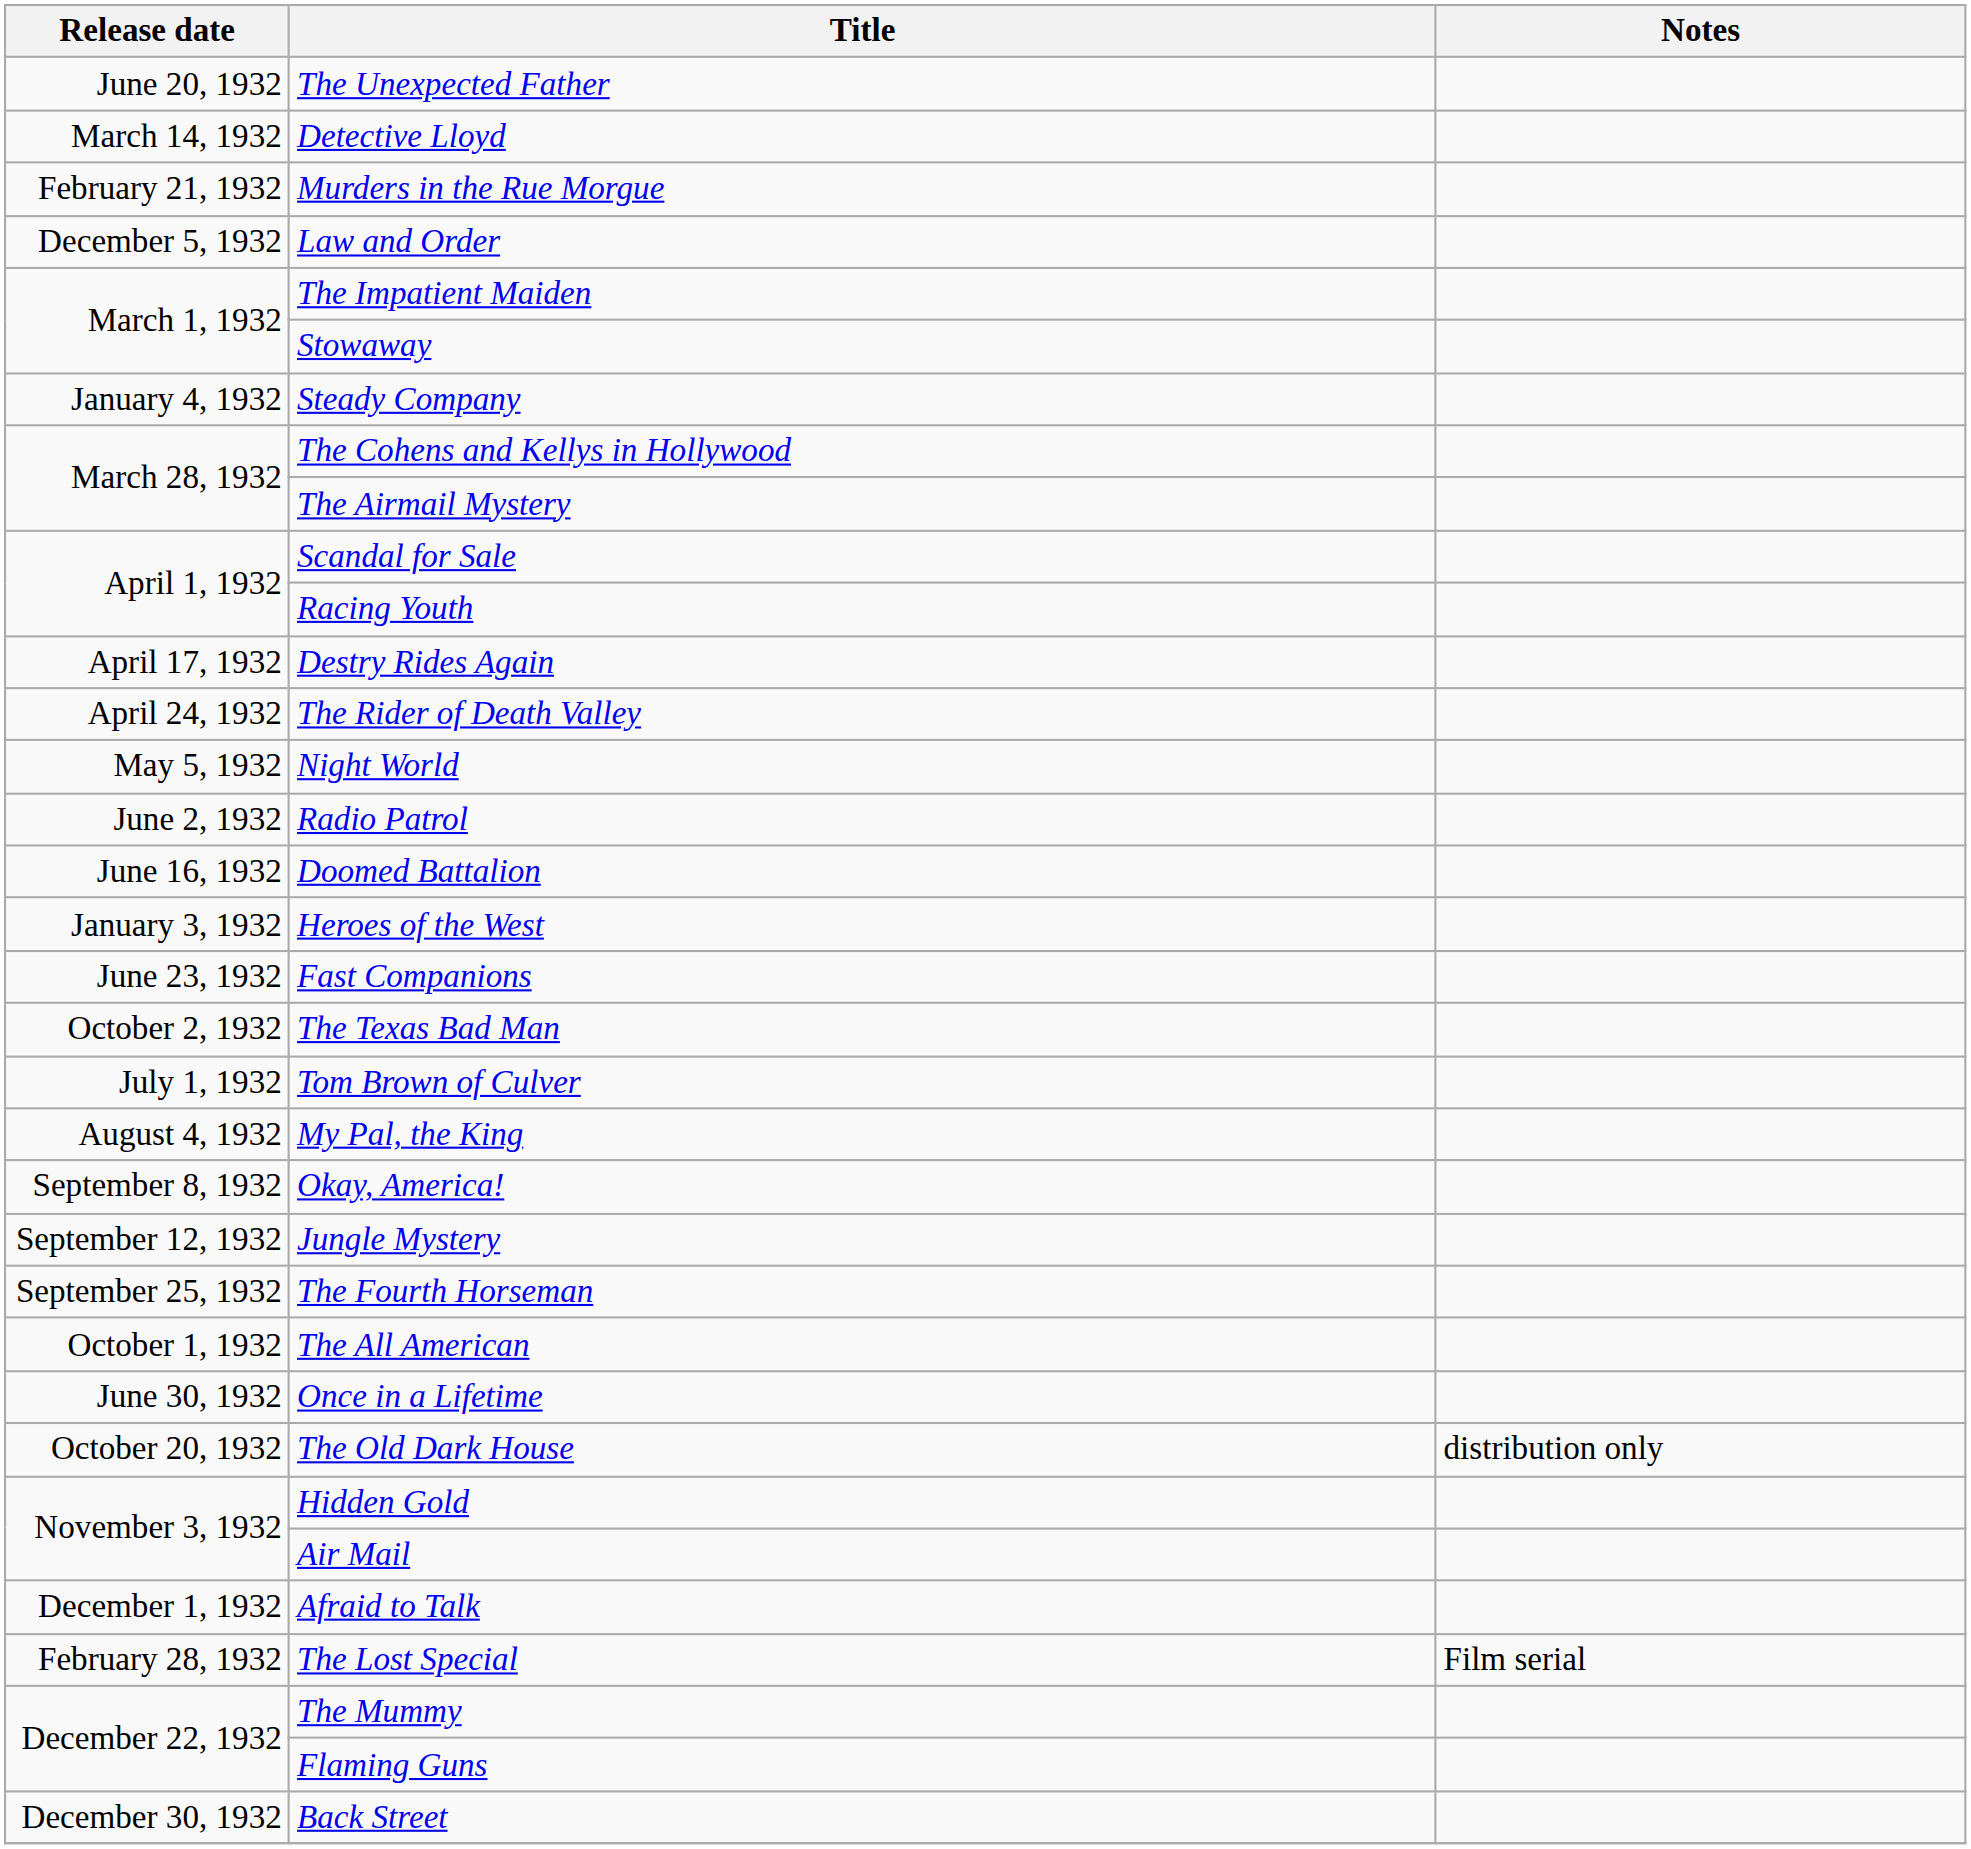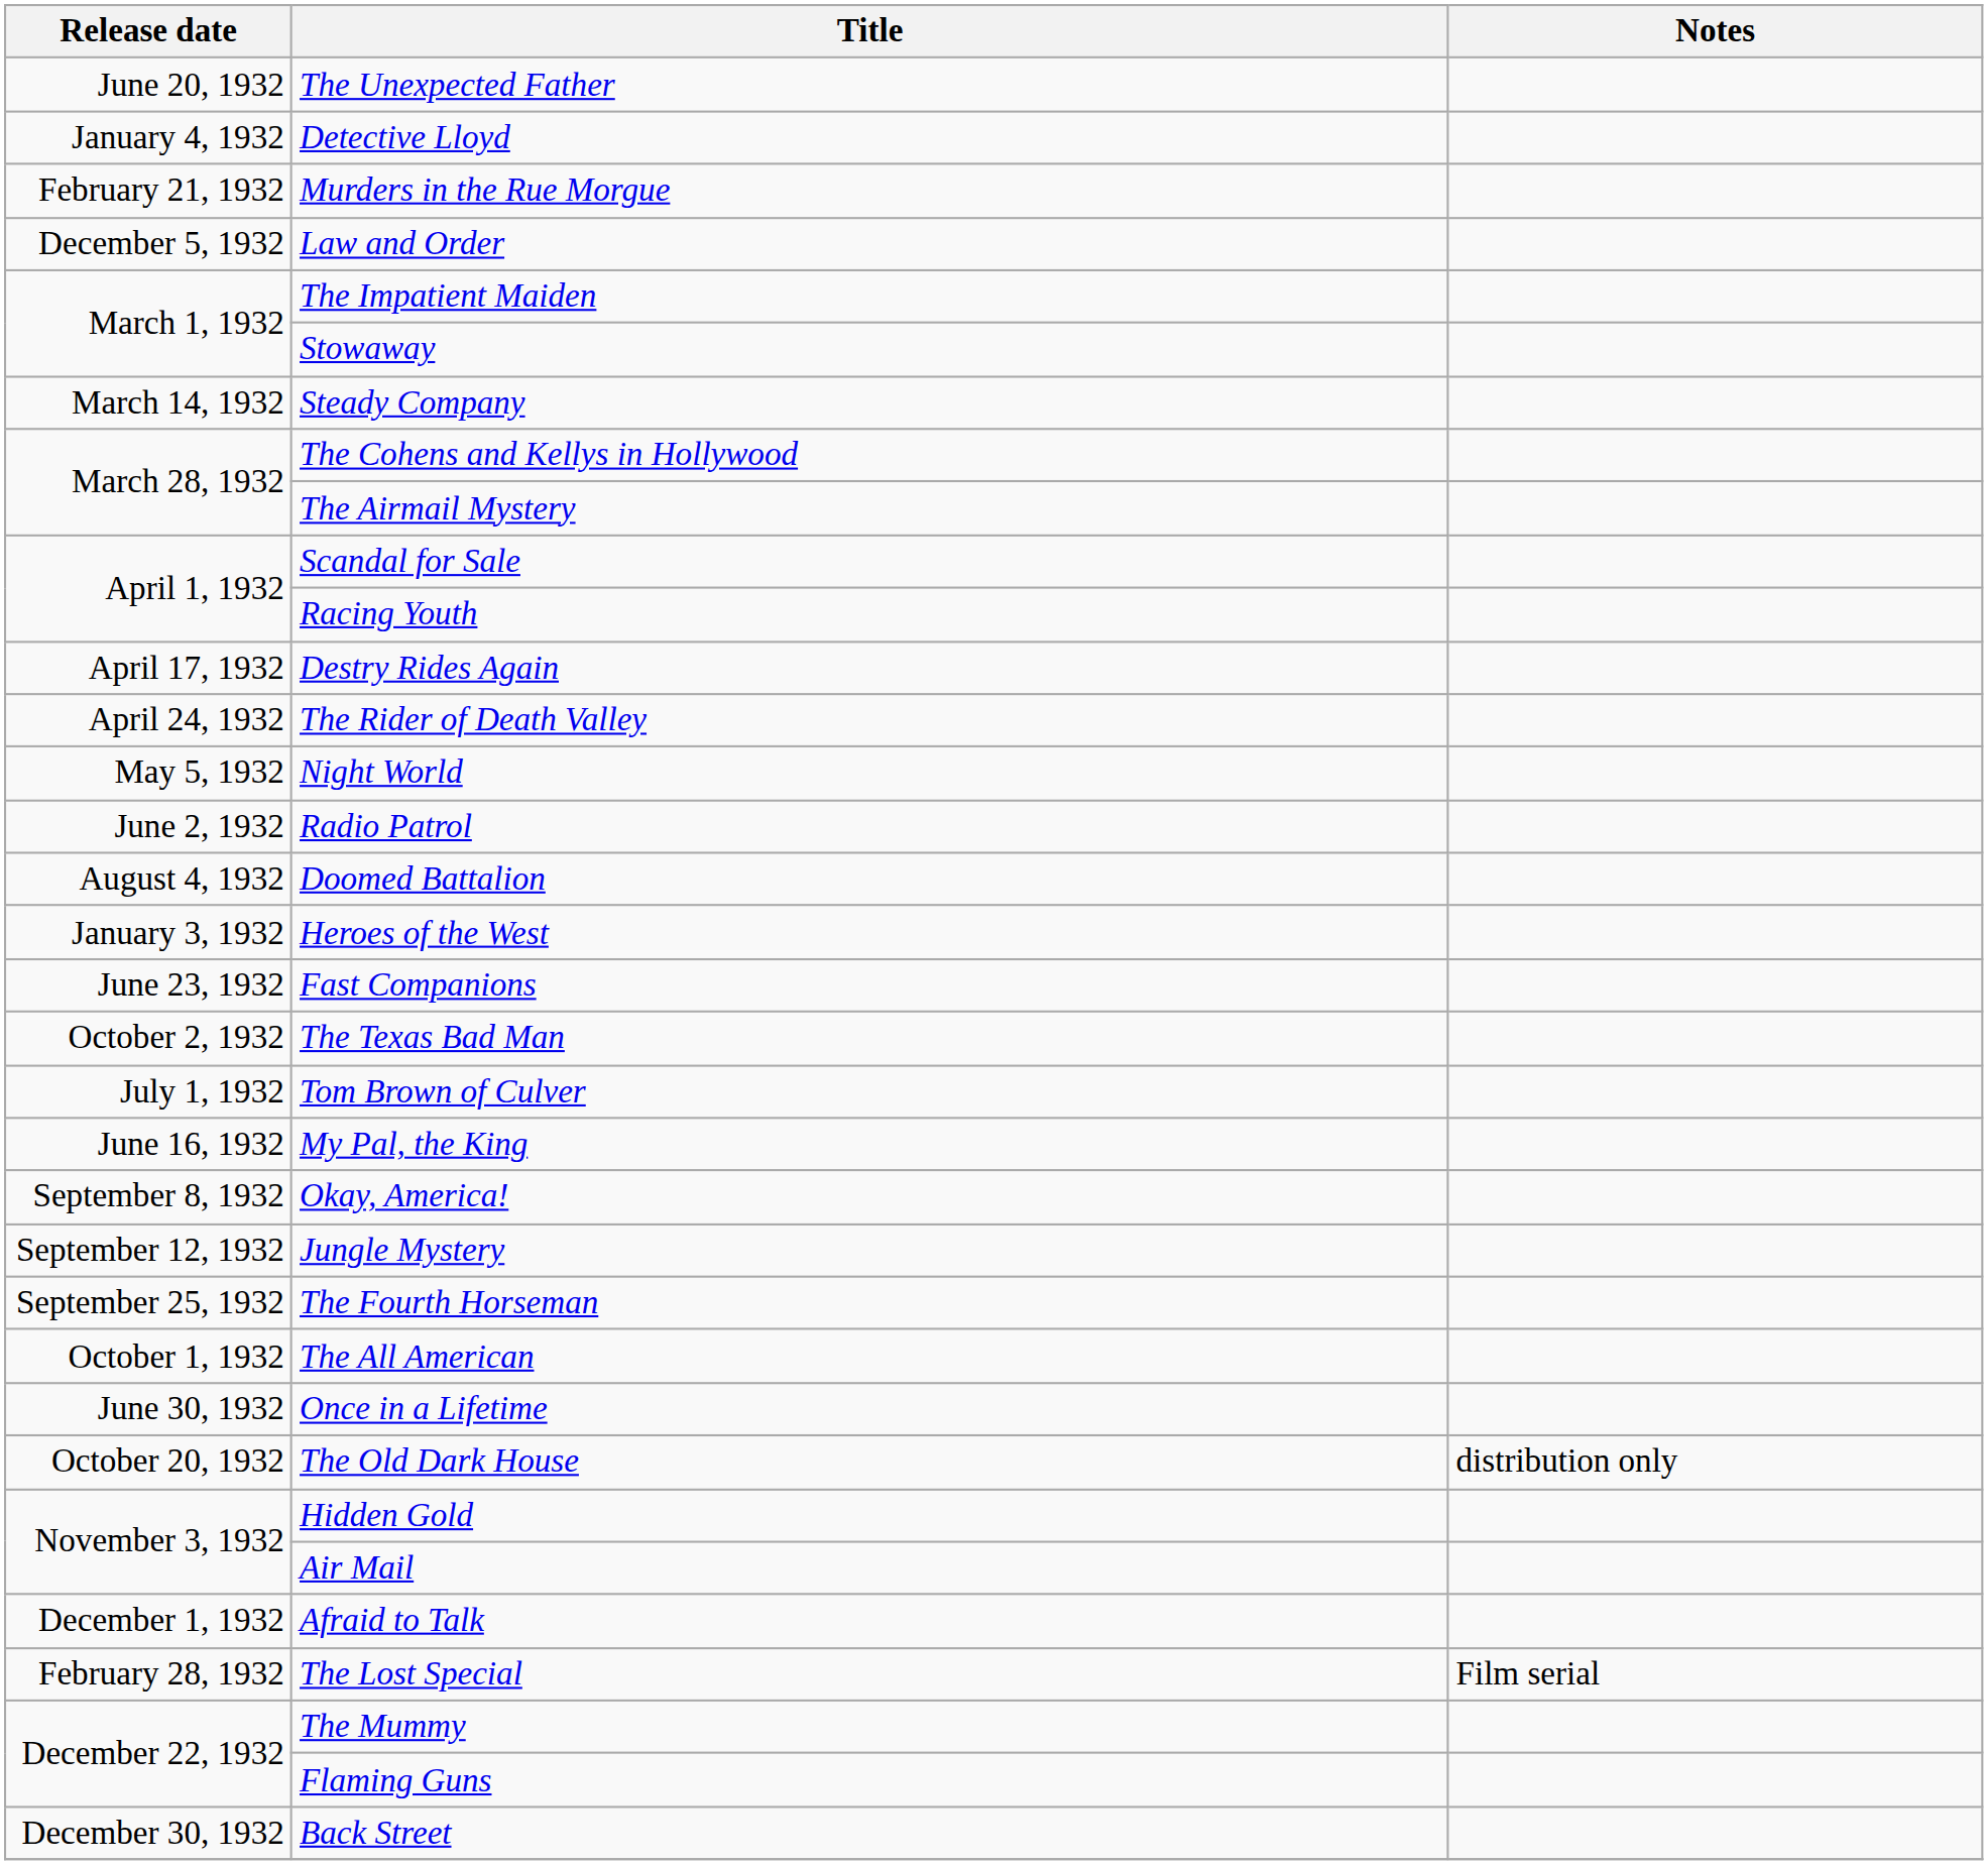 <table class="wikitable sortable" style="width:75%;">
 <tr>
 <th scope="col" style="width:130px;">Release date</th>
 <th>Title</th>
 <th>Notes</th>
 </tr>
 <tr>
 <td style="text-align:right;">June 20, 1932</td>
 <td><em><a href='#'>The Unexpected Father</a></em></td>
 <td></td>
 </tr>
 <tr>
-<td style="text-align:right;">March 14, 1932</td>
+<td style="text-align:right;">January 4, 1932</td>
 <td><em><a href='#'>Detective Lloyd</a></em></td>
 <td></td>
 </tr>
 <tr>
 <td style="text-align:right;">February 21, 1932</td>
 <td><em><a href='#'>Murders in the Rue Morgue</a></em></td>
 <td></td>
 </tr>
 <tr>
 <td style="text-align:right;">December 5, 1932</td>
 <td><em><a href='#'>Law and Order</a></em></td>
 <td></td>
 </tr>
 <tr>
 <td style="text-align:right;" rowspan="2">March 1, 1932</td>
 <td><em><a href='#'>The Impatient Maiden</a></em></td>
 <td></td>
 </tr>
 <tr>
 <td><em><a href='#'>Stowaway</a></em></td>
 <td></td>
 </tr>
 <tr>
-<td style="text-align:right;">January 4, 1932</td>
+<td style="text-align:right;">March 14, 1932</td>
 <td><em><a href='#'>Steady Company</a></em></td>
 <td></td>
 </tr>
 <tr>
 <td style="text-align:right;" rowspan="2">March 28, 1932</td>
 <td><em><a href='#'>The Cohens and Kellys in Hollywood</a></em></td>
 <td></td>
 </tr>
 <tr>
 <td><em><a href='#'>The Airmail Mystery</a></em></td>
 <td></td>
 </tr>
 <tr>
 <td style="text-align:right;" rowspan="2">April 1, 1932</td>
 <td><em><a href='#'>Scandal for Sale</a></em></td>
 <td></td>
 </tr>
 <tr>
 <td><em><a href='#'>Racing Youth</a></em></td>
 <td></td>
 </tr>
 <tr>
 <td style="text-align:right;">April 17, 1932</td>
 <td><em><a href='#'>Destry Rides Again</a></em></td>
 <td></td>
 </tr>
 <tr>
 <td style="text-align:right;">April 24, 1932</td>
 <td><em><a href='#'>The Rider of Death Valley</a></em></td>
 <td></td>
 </tr>
 <tr>
 <td style="text-align:right;">May 5, 1932</td>
 <td><em><a href='#'>Night World</a></em></td>
 <td></td>
 </tr>
 <tr>
 <td style="text-align:right;">June 2, 1932</td>
 <td><em><a href='#'>Radio Patrol</a></em></td>
 <td></td>
 </tr>
 <tr>
-<td style="text-align:right;">June 16, 1932</td>
+<td style="text-align:right;">August 4, 1932</td>
 <td><em><a href='#'>Doomed Battalion</a></em></td>
 <td></td>
 </tr>
 <tr>
 <td style="text-align:right;">January 3, 1932</td>
 <td><em><a href='#'>Heroes of the West</a></em></td>
 <td></td>
 </tr>
 <tr>
 <td style="text-align:right;">June 23, 1932</td>
 <td><em><a href='#'>Fast Companions</a></em></td>
 <td></td>
 </tr>
 <tr>
 <td style="text-align:right;">October 2, 1932</td>
 <td><em><a href='#'>The Texas Bad Man</a></em></td>
 <td></td>
 </tr>
 <tr>
 <td style="text-align:right;">July 1, 1932</td>
 <td><em><a href='#'>Tom Brown of Culver</a></em></td>
 <td></td>
 </tr>
 <tr>
-<td style="text-align:right;">August 4, 1932</td>
+<td style="text-align:right;">June 16, 1932</td>
 <td><em><a href='#'>My Pal, the King</a></em></td>
 <td></td>
 </tr>
 <tr>
 <td style="text-align:right;">September 8, 1932</td>
 <td><em><a href='#'>Okay, America!</a></em></td>
 <td></td>
 </tr>
 <tr>
 <td style="text-align:right;">September 12, 1932</td>
 <td><em><a href='#'>Jungle Mystery</a></em></td>
 <td></td>
 </tr>
 <tr>
 <td style="text-align:right;">September 25, 1932</td>
 <td><em><a href='#'>The Fourth Horseman</a></em></td>
 <td></td>
 </tr>
 <tr>
 <td style="text-align:right;">October 1, 1932</td>
 <td><em><a href='#'>The All American</a></em></td>
 <td></td>
 </tr>
 <tr>
 <td style="text-align:right;">June 30, 1932</td>
 <td><em><a href='#'>Once in a Lifetime</a></em></td>
 <td></td>
 </tr>
 <tr>
 <td style="text-align:right;">October 20, 1932</td>
 <td><em><a href='#'>The Old Dark House</a></em></td>
 <td>distribution only</td>
 </tr>
 <tr>
 <td style="text-align:right;" rowspan="2">November 3, 1932</td>
 <td><em><a href='#'>Hidden Gold</a></em></td>
 <td></td>
 </tr>
 <tr>
 <td><em><a href='#'>Air Mail</a></em></td>
 <td></td>
 </tr>
 <tr>
 <td style="text-align:right;">December 1, 1932</td>
 <td><em><a href='#'>Afraid to Talk</a></em></td>
 <td></td>
 </tr>
 <tr>
 <td style="text-align:right;">February 28, 1932</td>
 <td><em><a href='#'>The Lost Special</a></em></td>
 <td>Film serial</td>
 </tr>
 <tr>
 <td style="text-align:right;" rowspan="2">December 22, 1932</td>
 <td><em><a href='#'>The Mummy</a></em></td>
 <td></td>
 </tr>
 <tr>
 <td><em><a href='#'>Flaming Guns</a></em></td>
 <td></td>
 </tr>
 <tr>
 <td style="text-align:right;">December 30, 1932</td>
 <td><em><a href='#'>Back Street</a></em></td>
 <td></td>
 </tr>
 <tr>
 </tr>
 </table>
